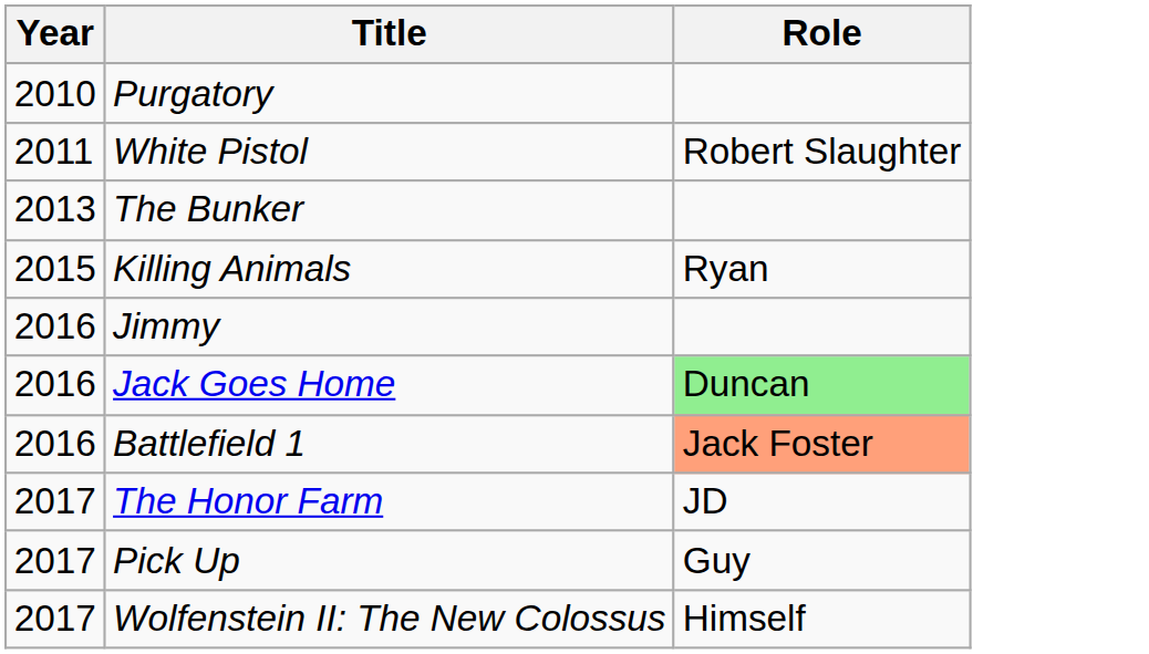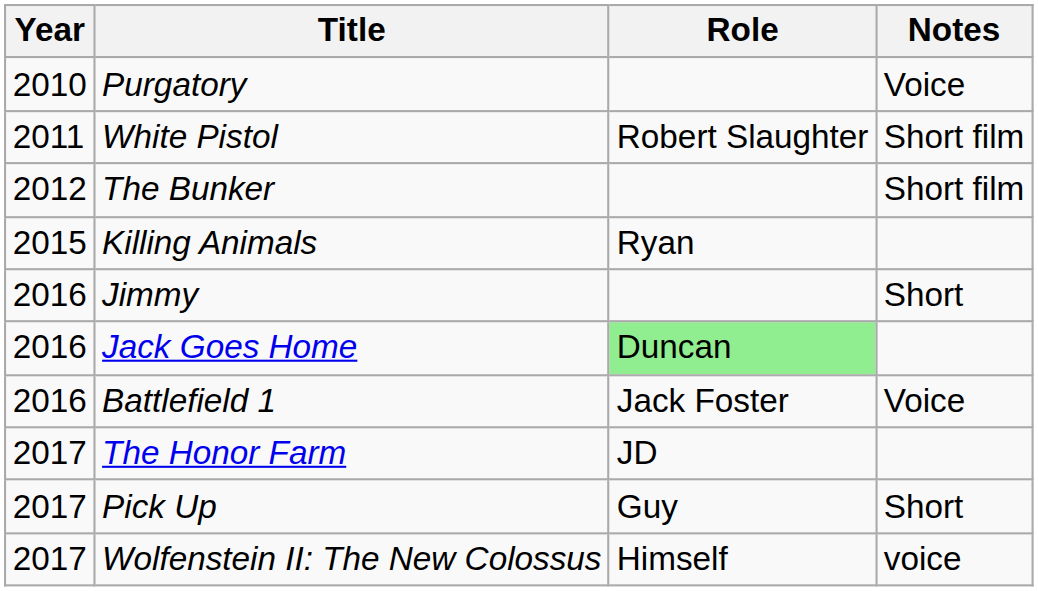 <table class="wikitable">
 <tr>
 <th>Year</th>
 <th>Title</th>
 <th>Role</th>
+<th>Notes</th>
 </tr>
 <tr>
 <td>2010</td>
 <td><em>Purgatory</em></td>
 <td></td>
+<td>Voice</td>
 </tr>
 <tr>
 <td>2011</td>
 <td><em>White Pistol</em></td>
 <td>Robert Slaughter</td>
+<td>Short film</td>
 </tr>
 <tr>
-<td>2013</td>
+<td>2012</td>
 <td><em>The Bunker</em></td>
 <td></td>
+<td>Short film</td>
 </tr>
 <tr>
 <td>2015</td>
 <td><em>Killing Animals</em></td>
 <td>Ryan</td>
+<td></td>
 </tr>
 <tr>
 <td>2016</td>
 <td><em>Jimmy</em></td>
 <td></td>
+<td>Short</td>
 </tr>
 <tr>
 <td>2016</td>
 <td><em><a href='#'>Jack Goes Home</a></em></td>
 <td style="background: lightgreen;">Duncan</td>
+<td></td>
 </tr>
 <tr>
 <td>2016</td>
 <td><em>Battlefield 1</em></td>
-<td style="background: lightsalmon;">Jack Foster</td>
+<td>Jack Foster</td>
+<td>Voice</td>
 </tr>
 <tr>
 <td>2017</td>
 <td><em><a href='#'>The Honor Farm</a></em></td>
 <td>JD</td>
+<td></td>
 </tr>
 <tr>
 <td>2017</td>
 <td><em>Pick Up</em></td>
 <td>Guy</td>
+<td>Short</td>
 </tr>
 <tr>
 <td>2017</td>
 <td><em>Wolfenstein II: The New Colossus</em></td>
 <td>Himself</td>
+<td>voice</td>
 </tr>
 </table>
